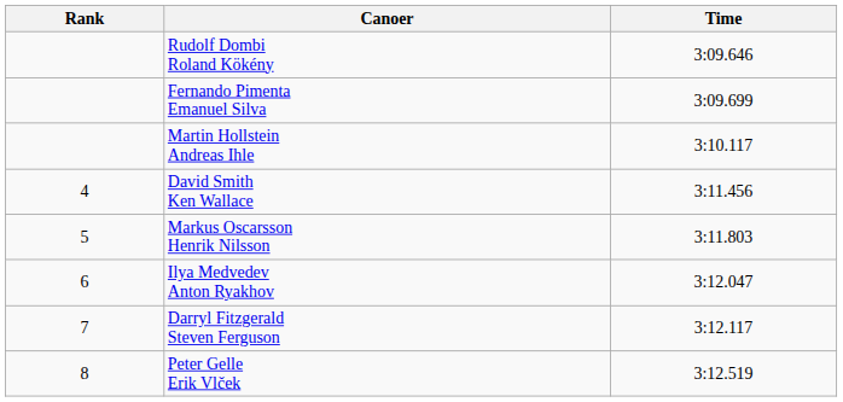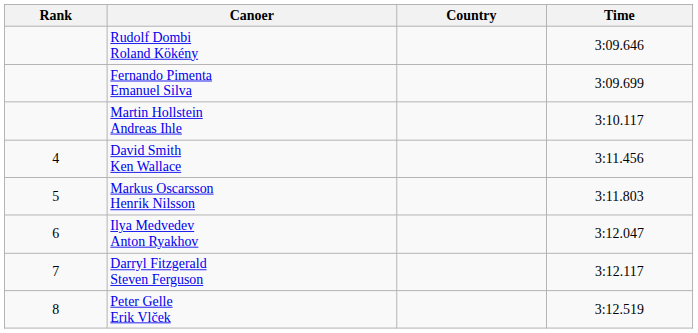 <table class="wikitable" width=50% style="text-align:center;">
 <tr>
 <th>Rank</th>
 <th>Canoer</th>
+<th>Country</th>
 <th>Time</th>
 </tr>
 <tr>
 <td></td>
 <td align="left"><a href='#'>Rudolf Dombi</a><br><a href='#'>Roland Kökény</a></td>
+<td align="left"></td>
 <td>3:09.646</td>
 </tr>
 <tr>
 <td></td>
 <td align="left"><a href='#'>Fernando Pimenta</a><br><a href='#'>Emanuel Silva</a></td>
+<td align="left"></td>
 <td>3:09.699</td>
 </tr>
 <tr>
 <td></td>
 <td align="left"><a href='#'>Martin Hollstein</a><br><a href='#'>Andreas Ihle</a></td>
+<td align="left"></td>
 <td>3:10.117</td>
 </tr>
 <tr>
 <td>4</td>
 <td align="left"><a href='#'>David Smith</a><br><a href='#'>Ken Wallace</a></td>
+<td align="left"></td>
 <td>3:11.456</td>
 </tr>
 <tr>
 <td>5</td>
 <td align="left"><a href='#'>Markus Oscarsson</a><br><a href='#'>Henrik Nilsson</a></td>
+<td align="left"></td>
 <td>3:11.803</td>
 </tr>
 <tr>
 <td>6</td>
 <td align="left"><a href='#'>Ilya Medvedev</a><br><a href='#'>Anton Ryakhov</a></td>
+<td align="left"></td>
 <td>3:12.047</td>
 </tr>
 <tr>
 <td>7</td>
 <td align="left"><a href='#'>Darryl Fitzgerald</a><br><a href='#'>Steven Ferguson</a></td>
+<td align="left"></td>
 <td>3:12.117</td>
 </tr>
 <tr>
 <td>8</td>
 <td align="left"><a href='#'>Peter Gelle</a><br><a href='#'>Erik Vlček</a></td>
+<td align="left"></td>
 <td>3:12.519</td>
 </tr>
 </table>
